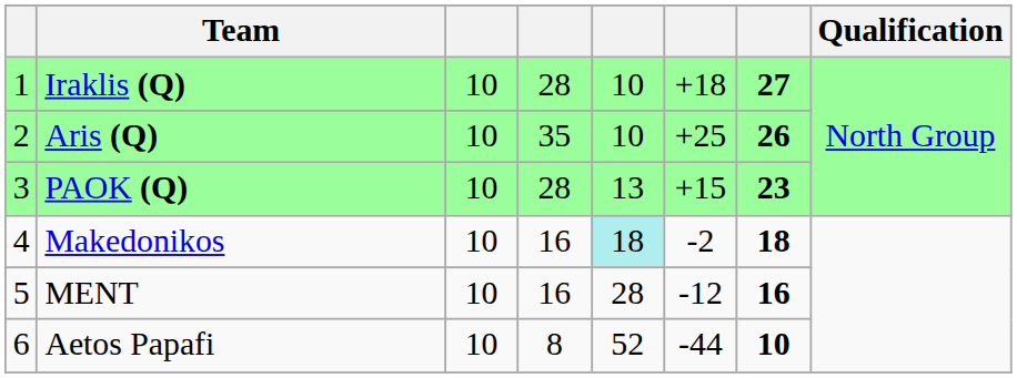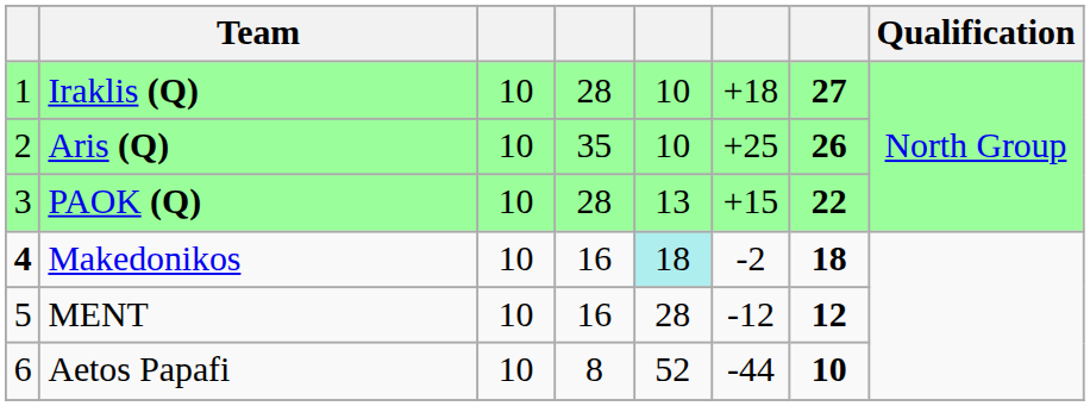 <table class="wikitable" style="text-align: center; font-size:100%">
 <tr>
 <th></th>
 <th width=190>Team</th>
 <th width=28></th>
 <th width=28></th>
 <th width=28></th>
 <th width=28></th>
 <th width=28></th>
 <th>Qualification</th>
 </tr>
 <tr bgcolor=#9AFF9A>
 <td>1</td>
 <td align=left><a href='#'>Iraklis</a> <strong>(Q)</strong></td>
 <td>10</td>
 <td>28</td>
 <td>10</td>
 <td>+18</td>
 <td><strong>27</strong></td>
 <td rowspan=3><a href='#'>North Group</a></td>
 </tr>
 <tr bgcolor=#9AFF9A>
 <td>2</td>
 <td align=left><a href='#'>Aris</a> <strong>(Q)</strong></td>
 <td>10</td>
 <td>35</td>
 <td>10</td>
 <td>+25</td>
 <td><strong>26</strong></td>
 </tr>
 <tr bgcolor=#9AFF9A>
 <td>3</td>
 <td align=left><a href='#'>PAOK</a> <strong>(Q)</strong></td>
 <td>10</td>
 <td>28</td>
 <td>13</td>
 <td>+15</td>
-<td><strong>23</strong></td>
+<td><strong>22</strong></td>
 </tr>
 <tr>
-<td>4</td>
+<td><strong>4</strong></td>
 <td align=left><a href='#'>Makedonikos</a></td>
 <td>10</td>
 <td>16</td>
 <td style="background: paleturquoise;">18</td>
 <td>-2</td>
 <td><strong>18</strong></td>
 <td rowspan=3></td>
 </tr>
 <tr>
 <td>5</td>
 <td align=left>MENT</td>
 <td>10</td>
 <td>16</td>
 <td>28</td>
 <td>-12</td>
-<td><strong>16</strong></td>
+<td><strong>12</strong></td>
 </tr>
 <tr>
 <td>6</td>
 <td align=left>Aetos Papafi</td>
 <td>10</td>
 <td>8</td>
 <td>52</td>
 <td>-44</td>
 <td><strong>10</strong></td>
 </tr>
 </table>
